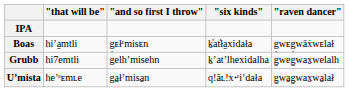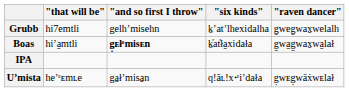 <table class=wikitable>
 <tr>
 <th></th>
 <th>"that will be"</th>
 <th>"and so first I throw"</th>
 <th>"six kinds"</th>
 <th>"raven dancer"</th>
 </tr>
 <tr>
+<th>Grubb</th>
+<td>hi7emtli</td>
+<td>gelhʼmisehn</td>
+<td>ḵʼatʼlhexidalha</td>
+<td>g̱weg̱wax̱welalh</td>
+</tr>
+<tr>
+<th>Boas</th>
+<td>hiʼa̱mtli</td>
+<td><strong>g̣ᴇłᵋmisᴇn</strong></td>
+<td>ḵ̓at̓ła̱xidała</td>
+<td>g̱wa̱g̱wax̱wa̱lał</td>
+</tr>
+<tr>
 <th>IPA</th>
 <td></td>
 <td></td>
 <td></td>
 <td></td>
 </tr>
 <tr>
-<th>Boas</th>
-<td>hiʼa̱mtli</td>
-<td>g̣ᴇłᵋmisᴇn</td>
-<td>ḵ̓at̓ła̱xidała</td>
-<td>g̣wᴇg̣wāẋwᴇlał</td>
-</tr>
-<tr>
-<th>Grubb</th>
-<td>hi7emtli</td>
-<td>gelhʼmisehn</td>
-<td>ḵʼatʼlhexidalha</td>
-<td>g̱weg̱wax̱welalh</td>
-</tr>
-<tr>
 <th>Uʼmista</th>
 <td>heʼᵋᴇmʟe</td>
 <td>ga̱łʼmisa̱n</td>
 <td>qǃăʟǃxꞏᵋiʼdała</td>
-<td>g̱wa̱g̱wax̱wa̱lał</td>
+<td>g̣wᴇg̣wāẋwᴇlał</td>
 </tr>
 </table>
